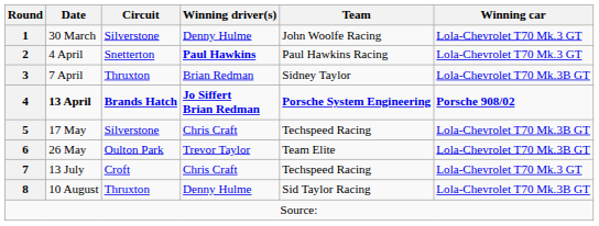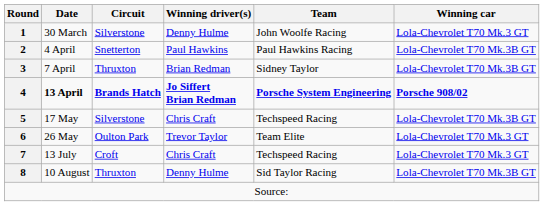 <table class="wikitable" style="font-size: 90%;">
 <tr>
 <th>Round</th>
 <th>Date</th>
 <th>Circuit</th>
 <th>Winning driver(s)</th>
 <th>Team</th>
 <th>Winning car</th>
 </tr>
 <tr>
 <th>1</th>
 <td>30 March</td>
 <td><a href='#'>Silverstone</a></td>
 <td> <a href='#'>Denny Hulme</a></td>
 <td>John Woolfe Racing</td>
 <td><a href='#'>Lola-Chevrolet T70 Mk.3 GT</a></td>
 </tr>
 <tr>
 <th>2</th>
 <td>4 April</td>
 <td><a href='#'>Snetterton</a></td>
-<td><strong> <a href='#'>Paul Hawkins</a></strong></td>
+<td> <a href='#'>Paul Hawkins</a></td>
 <td>Paul Hawkins Racing</td>
-<td><a href='#'>Lola-Chevrolet T70 Mk.3 GT</a></td>
+<td><a href='#'>Lola-Chevrolet T70 Mk.3B GT</a></td>
 </tr>
 <tr>
 <th>3</th>
 <td>7 April</td>
 <td><a href='#'>Thruxton</a></td>
 <td> <a href='#'>Brian Redman</a></td>
 <td>Sidney Taylor</td>
 <td><a href='#'>Lola-Chevrolet T70 Mk.3B GT</a></td>
 </tr>
 <tr>
 <th>4</th>
 <td><strong>13 April</strong></td>
 <td><strong><a href='#'>Brands Hatch</a></strong></td>
 <td> <strong><a href='#'>Jo Siffert</a></strong><br> <strong><a href='#'>Brian Redman</a></strong></td>
 <td><strong><a href='#'>Porsche System Engineering</a></strong></td>
 <td><strong><a href='#'>Porsche 908/02</a></strong></td>
 </tr>
 <tr>
 <th>5</th>
 <td>17 May</td>
 <td><a href='#'>Silverstone</a></td>
 <td> <a href='#'>Chris Craft</a></td>
 <td>Techspeed Racing</td>
 <td><a href='#'>Lola-Chevrolet T70 Mk.3B GT</a></td>
 </tr>
 <tr>
 <th>6</th>
 <td>26 May</td>
 <td><a href='#'>Oulton Park</a></td>
 <td> <a href='#'>Trevor Taylor</a></td>
 <td>Team Elite</td>
-<td><a href='#'>Lola-Chevrolet T70 Mk.3B GT</a></td>
+<td><a href='#'>Lola-Chevrolet T70 Mk.3 GT</a></td>
 </tr>
 <tr>
 <th>7</th>
 <td>13 July</td>
 <td><a href='#'>Croft</a></td>
 <td> <a href='#'>Chris Craft</a></td>
 <td>Techspeed Racing</td>
 <td><a href='#'>Lola-Chevrolet T70 Mk.3 GT</a></td>
 </tr>
 <tr>
 <th>8</th>
 <td>10 August</td>
 <td><a href='#'>Thruxton</a></td>
 <td> <a href='#'>Denny Hulme</a></td>
 <td>Sid Taylor Racing</td>
 <td><a href='#'>Lola-Chevrolet T70 Mk.3B GT</a></td>
 </tr>
 <tr>
 <td colspan="6" style="text-align:center;">Source: </td>
 </tr>
 </table>
